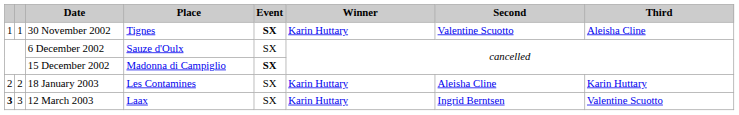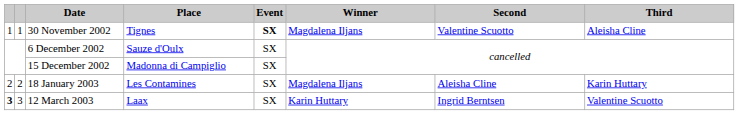 <table class="wikitable plainrowheaders" style="background:#fff; font-size:86%; line-height:16px; border:grey solid 1px; border-collapse:collapse;">
 <tr style="background:#ccc; text-align:center;">
 <th scope="col" style="background:#ccc; width=20 px;"></th>
 <th scope="col" style="background:#ccc; width=30 px;"></th>
 <th scope="col" style="background:#ccc; width:120px;">Date</th>
 <th scope="col" style="background:#ccc; width:160px;">Place</th>
 <th scope="col" style="background:#ccc; width:15px;">Event</th>
 <th scope="col" style="background:#ccc; width:185px;">Winner</th>
 <th scope="col" style="background:#ccc; width:185px;">Second</th>
 <th scope="col" style="background:#ccc; width:185px;">Third</th>
 </tr>
 <tr>
 <td align=center>1</td>
 <td align=center>1</td>
 <td>30 November 2002</td>
 <td> <a href='#'>Tignes</a></td>
 <td align=center><strong>SX</strong></td>
-<td> <a href='#'>Karin Huttary</a></td>
+<td> <a href='#'>Magdalena Iljans</a></td>
 <td> <a href='#'>Valentine Scuotto</a></td>
 <td> <a href='#'>Aleisha Cline</a></td>
 </tr>
 <tr>
 <td colspan=2 rowspan=2></td>
 <td>6 December 2002</td>
 <td> <a href='#'>Sauze d'Oulx</a></td>
 <td align=center>SX</td>
 <td colspan=3 rowspan=2 align=center><em>cancelled</em></td>
 </tr>
 <tr>
 <td>15 December 2002</td>
 <td> <a href='#'>Madonna di Campiglio</a></td>
-<td align=center><strong>SX</strong></td>
+<td align=center>SX</td>
 </tr>
 <tr>
 <td align=center>2</td>
 <td align=center>2</td>
 <td>18 January 2003</td>
 <td> <a href='#'>Les Contamines</a></td>
 <td align=center>SX</td>
-<td> <a href='#'>Karin Huttary</a></td>
+<td> <a href='#'>Magdalena Iljans</a></td>
 <td> <a href='#'>Aleisha Cline</a></td>
 <td> <a href='#'>Karin Huttary</a></td>
 </tr>
 <tr>
 <td align=center><strong>3</strong></td>
 <td align=center>3</td>
 <td>12 March 2003</td>
 <td> <a href='#'>Laax</a></td>
 <td align=center>SX</td>
 <td> <a href='#'>Karin Huttary</a></td>
 <td> <a href='#'>Ingrid Berntsen</a></td>
 <td> <a href='#'>Valentine Scuotto</a></td>
 </tr>
 </table>
